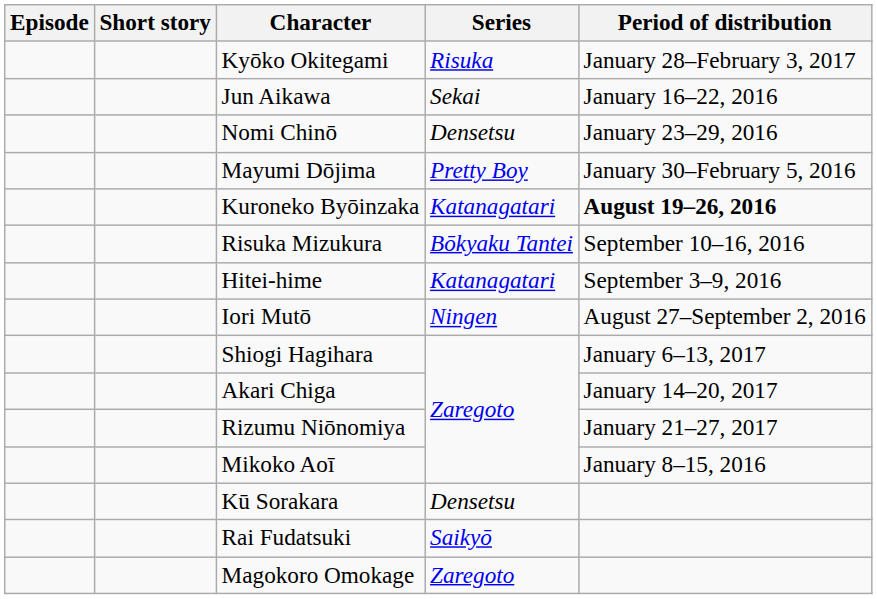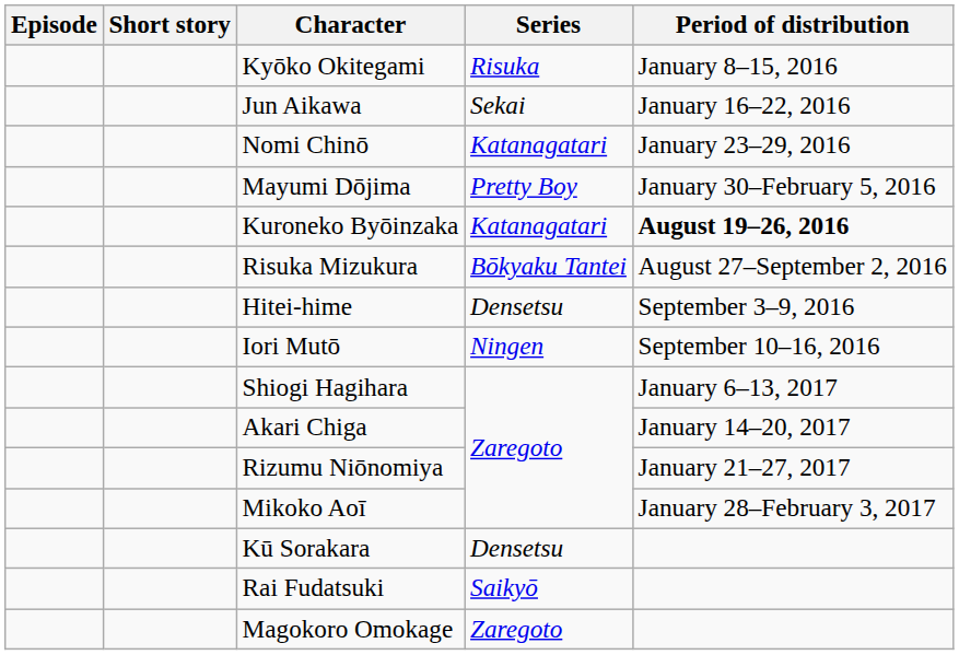 <table class="wikitable">
 <tr>
 <th>Episode</th>
 <th>Short story</th>
 <th>Character</th>
 <th>Series</th>
 <th>Period of distribution</th>
 </tr>
 <tr>
 <td></td>
 <td></td>
 <td>Kyōko Okitegami</td>
 <td><a href='#'><em>Risuka</em></a></td>
-<td>January 28–February 3, 2017</td>
+<td>January 8–15, 2016</td>
 </tr>
 <tr>
 <td></td>
 <td></td>
 <td>Jun Aikawa</td>
 <td><em>Sekai</em></td>
 <td>January 16–22, 2016</td>
 </tr>
 <tr>
 <td></td>
 <td></td>
 <td>Nomi Chinō</td>
-<td><em>Densetsu</em></td>
+<td><em><a href='#'>Katanagatari</a></em></td>
 <td>January 23–29, 2016</td>
 </tr>
 <tr>
 <td></td>
 <td></td>
 <td>Mayumi Dōjima</td>
 <td><a href='#'><em>Pretty Boy</em></a></td>
 <td>January 30–February 5, 2016</td>
 </tr>
 <tr>
 <td></td>
 <td></td>
 <td>Kuroneko Byōinzaka</td>
 <td><em><a href='#'>Katanagatari</a></em></td>
 <td><strong>August 19–26, 2016</strong></td>
 </tr>
 <tr>
 <td></td>
 <td></td>
 <td>Risuka Mizukura</td>
 <td><em><a href='#'>Bōkyaku Tantei</a></em></td>
-<td>September 10–16, 2016</td>
+<td>August 27–September 2, 2016</td>
 </tr>
 <tr>
 <td></td>
 <td></td>
 <td>Hitei-hime</td>
-<td><em><a href='#'>Katanagatari</a></em></td>
+<td><em>Densetsu</em></td>
 <td>September 3–9, 2016</td>
 </tr>
 <tr>
 <td></td>
 <td></td>
 <td>Iori Mutō</td>
 <td><a href='#'><em>Ningen</em></a></td>
-<td>August 27–September 2, 2016</td>
+<td>September 10–16, 2016</td>
 </tr>
 <tr>
 <td></td>
 <td></td>
 <td>Shiogi Hagihara</td>
 <td rowspan="4"><em><a href='#'>Zaregoto</a></em></td>
 <td>January 6–13, 2017</td>
 </tr>
 <tr>
 <td></td>
 <td></td>
 <td>Akari Chiga</td>
 <td>January 14–20, 2017</td>
 </tr>
 <tr>
 <td></td>
 <td></td>
 <td>Rizumu Niōnomiya</td>
 <td>January 21–27, 2017</td>
 </tr>
 <tr>
 <td></td>
 <td></td>
 <td>Mikoko Aoī</td>
-<td>January 8–15, 2016</td>
+<td>January 28–February 3, 2017</td>
 </tr>
 <tr>
 <td></td>
 <td></td>
 <td>Kū Sorakara</td>
 <td><em>Densetsu</em></td>
 <td></td>
 </tr>
 <tr>
 <td></td>
 <td></td>
 <td>Rai Fudatsuki</td>
 <td><a href='#'><em>Saikyō</em></a></td>
 <td></td>
 </tr>
 <tr>
 <td></td>
 <td></td>
 <td>Magokoro Omokage</td>
 <td><em><a href='#'>Zaregoto</a></em></td>
 <td></td>
 </tr>
 </table>
